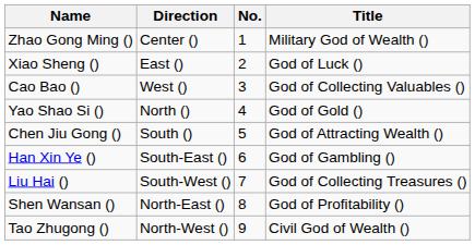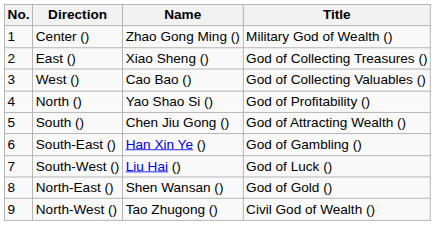 <table class="wikitable">
 <tr>
+<th>No.</th>
+<th>Direction</th>
 <th>Name</th>
-<th>Direction</th>
-<th>No.</th>
 <th>Title</th>
 </tr>
 <tr>
+<td>1</td>
+<td>Center ()</td>
 <td>Zhao Gong Ming ()</td>
-<td>Center ()</td>
-<td>1</td>
 <td>Military God of Wealth ()</td>
 </tr>
 <tr>
+<td>2</td>
+<td>East ()</td>
 <td>Xiao Sheng ()</td>
-<td>East ()</td>
-<td>2</td>
+<td>God of Collecting Treasures ()</td>
+</tr>
+<tr>
+<td>3</td>
+<td>West ()</td>
+<td>Cao Bao ()</td>
+<td>God of Collecting Valuables ()</td>
+</tr>
+<tr>
+<td>4</td>
+<td>North ()</td>
+<td>Yao Shao Si ()</td>
+<td>God of Profitability ()</td>
+</tr>
+<tr>
+<td>5</td>
+<td>South ()</td>
+<td>Chen Jiu Gong ()</td>
+<td>God of Attracting Wealth ()</td>
+</tr>
+<tr>
+<td>6</td>
+<td>South-East ()</td>
+<td><a href='#'>Han Xin Ye</a> ()</td>
+<td>God of Gambling ()</td>
+</tr>
+<tr>
+<td>7</td>
+<td>South-West ()</td>
+<td><a href='#'>Liu Hai</a> ()</td>
 <td>God of Luck ()</td>
 </tr>
 <tr>
-<td>Cao Bao ()</td>
-<td>West ()</td>
-<td>3</td>
-<td>God of Collecting Valuables ()</td>
-</tr>
-<tr>
-<td>Yao Shao Si ()</td>
-<td>North ()</td>
-<td>4</td>
+<td>8</td>
+<td>North-East ()</td>
+<td>Shen Wansan ()</td>
 <td>God of Gold ()</td>
 </tr>
 <tr>
-<td>Chen Jiu Gong ()</td>
-<td>South ()</td>
-<td>5</td>
-<td>God of Attracting Wealth ()</td>
-</tr>
-<tr>
-<td><a href='#'>Han Xin Ye</a> ()</td>
-<td>South-East ()</td>
-<td>6</td>
-<td>God of Gambling ()</td>
-</tr>
-<tr>
-<td><a href='#'>Liu Hai</a> ()</td>
-<td>South-West ()</td>
-<td>7</td>
-<td>God of Collecting Treasures ()</td>
-</tr>
-<tr>
-<td>Shen Wansan ()</td>
-<td>North-East ()</td>
-<td>8</td>
-<td>God of Profitability ()</td>
-</tr>
-<tr>
+<td>9</td>
+<td>North-West ()</td>
 <td>Tao Zhugong ()</td>
-<td>North-West ()</td>
-<td>9</td>
 <td>Civil God of Wealth ()</td>
 </tr>
 </table>
